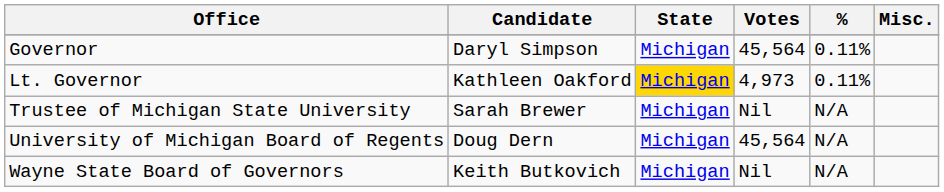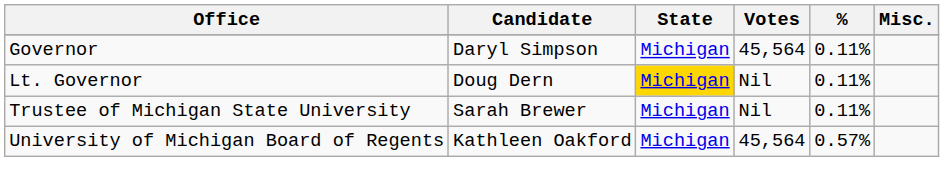 <table class="wikitable mw-collapsible">
 <tr>
 <th>Office</th>
 <th>Candidate</th>
 <th>State</th>
 <th>Votes</th>
 <th>%</th>
 <th>Misc.</th>
 </tr>
 <tr>
 </tr>
 <tr>
 <td>Governor</td>
 <td>Daryl Simpson</td>
 <td><a href='#'>Michigan</a></td>
 <td>45,564</td>
 <td>0.11%</td>
 <td></td>
 </tr>
 <tr>
 <td>Lt. Governor</td>
-<td>Kathleen Oakford</td>
+<td>Doug Dern</td>
 <td style="background: gold;"><a href='#'>Michigan</a></td>
-<td>4,973</td>
+<td>Nil</td>
 <td>0.11%</td>
 <td></td>
 </tr>
 <tr>
 <td>Trustee of Michigan State University</td>
 <td>Sarah Brewer</td>
 <td><a href='#'>Michigan</a></td>
 <td>Nil</td>
-<td>N/A</td>
+<td>0.11%</td>
 <td></td>
 </tr>
 <tr>
 <td>University of Michigan Board of Regents</td>
-<td>Doug Dern</td>
+<td>Kathleen Oakford</td>
 <td><a href='#'>Michigan</a></td>
 <td>45,564</td>
-<td>N/A</td>
-<td></td>
-</tr>
-<tr>
-<td>Wayne State Board of Governors</td>
-<td>Keith Butkovich</td>
-<td><a href='#'>Michigan</a></td>
-<td>Nil</td>
-<td>N/A</td>
+<td>0.57%</td>
 <td></td>
 </tr>
 </table>
